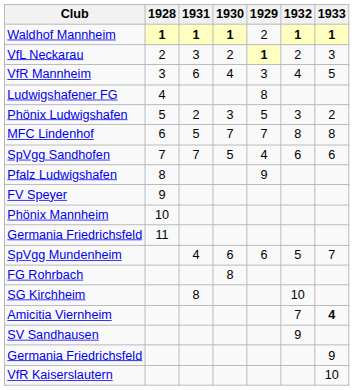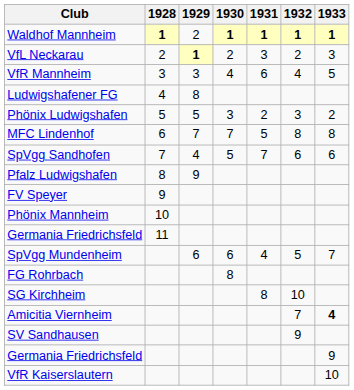 <table class="wikitable">
 <tr>
 <th>Club</th>
 <th>1928</th>
+<th>1929</th>
+<th>1930</th>
 <th>1931</th>
-<th>1930</th>
-<th>1929</th>
 <th>1932</th>
 <th>1933</th>
 </tr>
 <tr align="center">
 <td align="left"><a href='#'>Waldhof Mannheim</a></td>
 <td style="background:#ffffbf"><strong>1</strong></td>
+<td>2</td>
 <td style="background:#ffffbf"><strong>1</strong></td>
 <td style="background:#ffffbf"><strong>1</strong></td>
-<td>2</td>
 <td style="background:#ffffbf"><strong>1</strong></td>
 <td style="background:#ffffbf"><strong>1</strong></td>
 </tr>
 <tr align="center">
 <td align="left"><a href='#'>VfL Neckarau</a></td>
 <td>2</td>
+<td style="background:#ffffbf"><strong>1</strong></td>
+<td>2</td>
 <td>3</td>
-<td>2</td>
-<td style="background:#ffffbf"><strong>1</strong></td>
 <td>2</td>
 <td>3</td>
 </tr>
 <tr align="center">
 <td align="left"><a href='#'>VfR Mannheim</a></td>
 <td>3</td>
+<td>3</td>
+<td>4</td>
 <td>6</td>
-<td>4</td>
-<td>3</td>
 <td>4</td>
 <td>5</td>
 </tr>
 <tr align="center">
 <td align="left"><a href='#'>Ludwigshafener FG</a></td>
 <td>4</td>
+<td>8</td>
 <td></td>
 <td></td>
-<td>8</td>
 <td></td>
 <td></td>
 </tr>
 <tr align="center">
 <td align="left"><a href='#'>Phönix Ludwigshafen</a></td>
 <td>5</td>
+<td>5</td>
+<td>3</td>
 <td>2</td>
-<td>3</td>
-<td>5</td>
 <td>3</td>
 <td>2</td>
 </tr>
 <tr align="center">
 <td align="left"><a href='#'>MFC Lindenhof</a></td>
 <td>6</td>
-<td>5</td>
 <td>7</td>
 <td>7</td>
+<td>5</td>
 <td>8</td>
 <td>8</td>
 </tr>
 <tr align="center">
 <td align="left"><a href='#'>SpVgg Sandhofen</a></td>
 <td>7</td>
+<td>4</td>
+<td>5</td>
 <td>7</td>
-<td>5</td>
-<td>4</td>
 <td>6</td>
 <td>6</td>
 </tr>
 <tr align="center">
 <td align="left"><a href='#'>Pfalz Ludwigshafen</a></td>
 <td>8</td>
+<td>9</td>
 <td></td>
 <td></td>
-<td>9</td>
 <td></td>
 <td></td>
 </tr>
 <tr align="center">
 <td align="left"><a href='#'>FV Speyer</a></td>
 <td>9</td>
 <td></td>
 <td></td>
 <td></td>
 <td></td>
 <td></td>
 </tr>
 <tr align="center">
 <td align="left"><a href='#'>Phönix Mannheim</a></td>
 <td>10</td>
 <td></td>
 <td></td>
 <td></td>
 <td></td>
 <td></td>
 </tr>
 <tr align="center">
 <td align="left"><a href='#'>Germania Friedrichsfeld</a></td>
 <td>11</td>
 <td></td>
 <td></td>
 <td></td>
 <td></td>
 <td></td>
 </tr>
 <tr align="center">
 <td align="left"><a href='#'>SpVgg Mundenheim</a></td>
 <td></td>
-<td>4</td>
 <td>6</td>
 <td>6</td>
+<td>4</td>
 <td>5</td>
 <td>7</td>
 </tr>
 <tr align="center">
 <td align="left"><a href='#'>FG Rohrbach</a></td>
 <td></td>
 <td></td>
 <td>8</td>
 <td></td>
 <td></td>
 <td></td>
 </tr>
 <tr align="center">
 <td align="left"><a href='#'>SG Kirchheim</a></td>
 <td></td>
-<td>8</td>
 <td></td>
 <td></td>
+<td>8</td>
 <td>10</td>
 <td></td>
 </tr>
 <tr align="center">
 <td align="left"><a href='#'>Amicitia Viernheim</a></td>
 <td></td>
 <td></td>
 <td></td>
 <td></td>
 <td>7</td>
 <td><strong>4</strong></td>
 </tr>
 <tr align="center">
 <td align="left"><a href='#'>SV Sandhausen</a></td>
 <td></td>
 <td></td>
 <td></td>
 <td></td>
 <td>9</td>
 <td></td>
 </tr>
 <tr align="center">
 <td align="left"><a href='#'>Germania Friedrichsfeld</a></td>
 <td></td>
 <td></td>
 <td></td>
 <td></td>
 <td></td>
 <td>9</td>
 </tr>
 <tr align="center">
 <td align="left"><a href='#'>VfR Kaiserslautern</a></td>
 <td></td>
 <td></td>
 <td></td>
 <td></td>
 <td></td>
 <td>10</td>
 </tr>
 </table>
